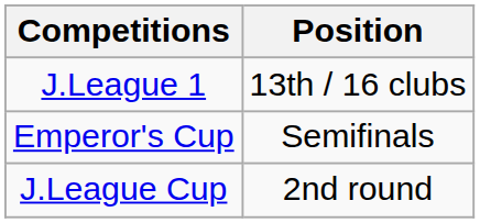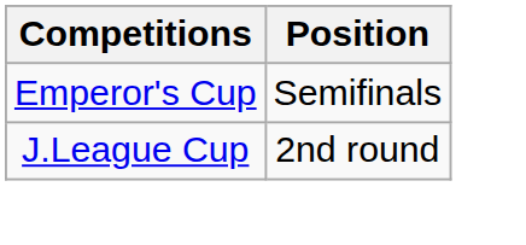 <table class="wikitable" style="text-align:center;">
 <tr>
 <th>Competitions</th>
 <th>Position</th>
-</tr>
-<tr>
-<td><a href='#'>J.League 1</a></td>
-<td>13th / 16 clubs</td>
 </tr>
 <tr>
 <td><a href='#'>Emperor's Cup</a></td>
 <td>Semifinals</td>
 </tr>
 <tr>
 <td><a href='#'>J.League Cup</a></td>
 <td>2nd round</td>
 </tr>
 </table>
